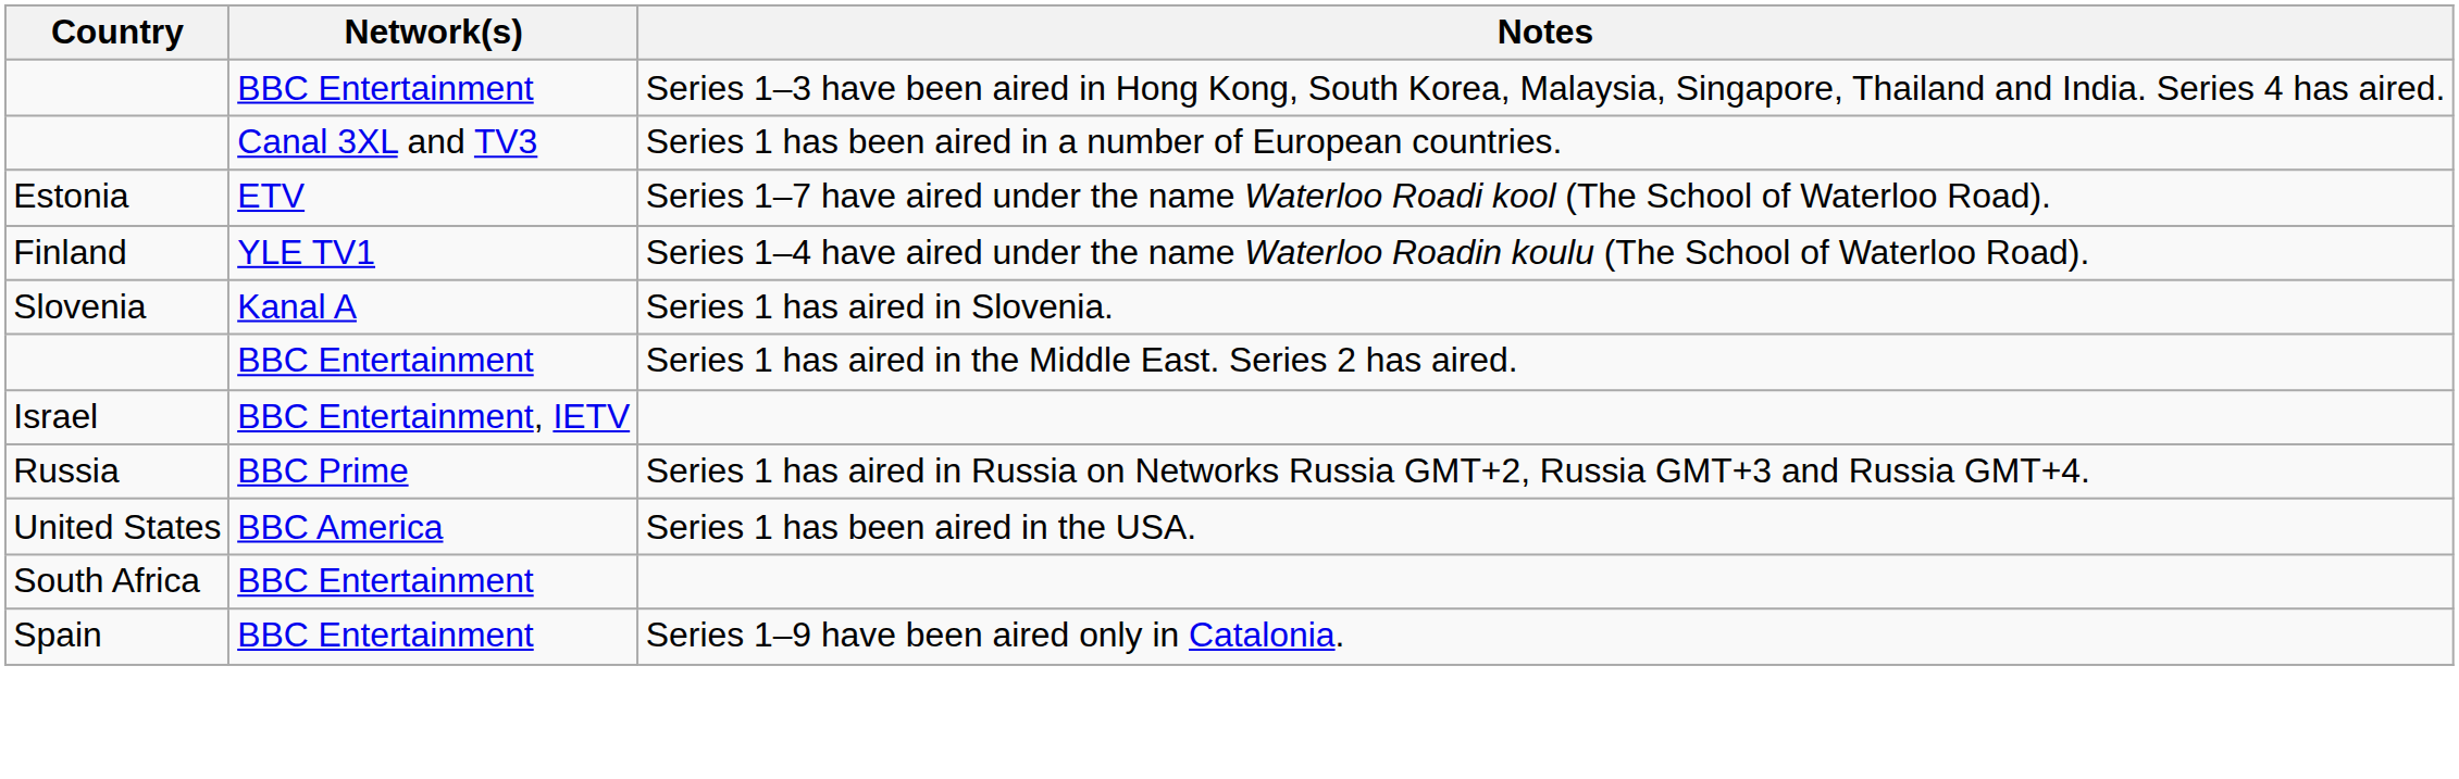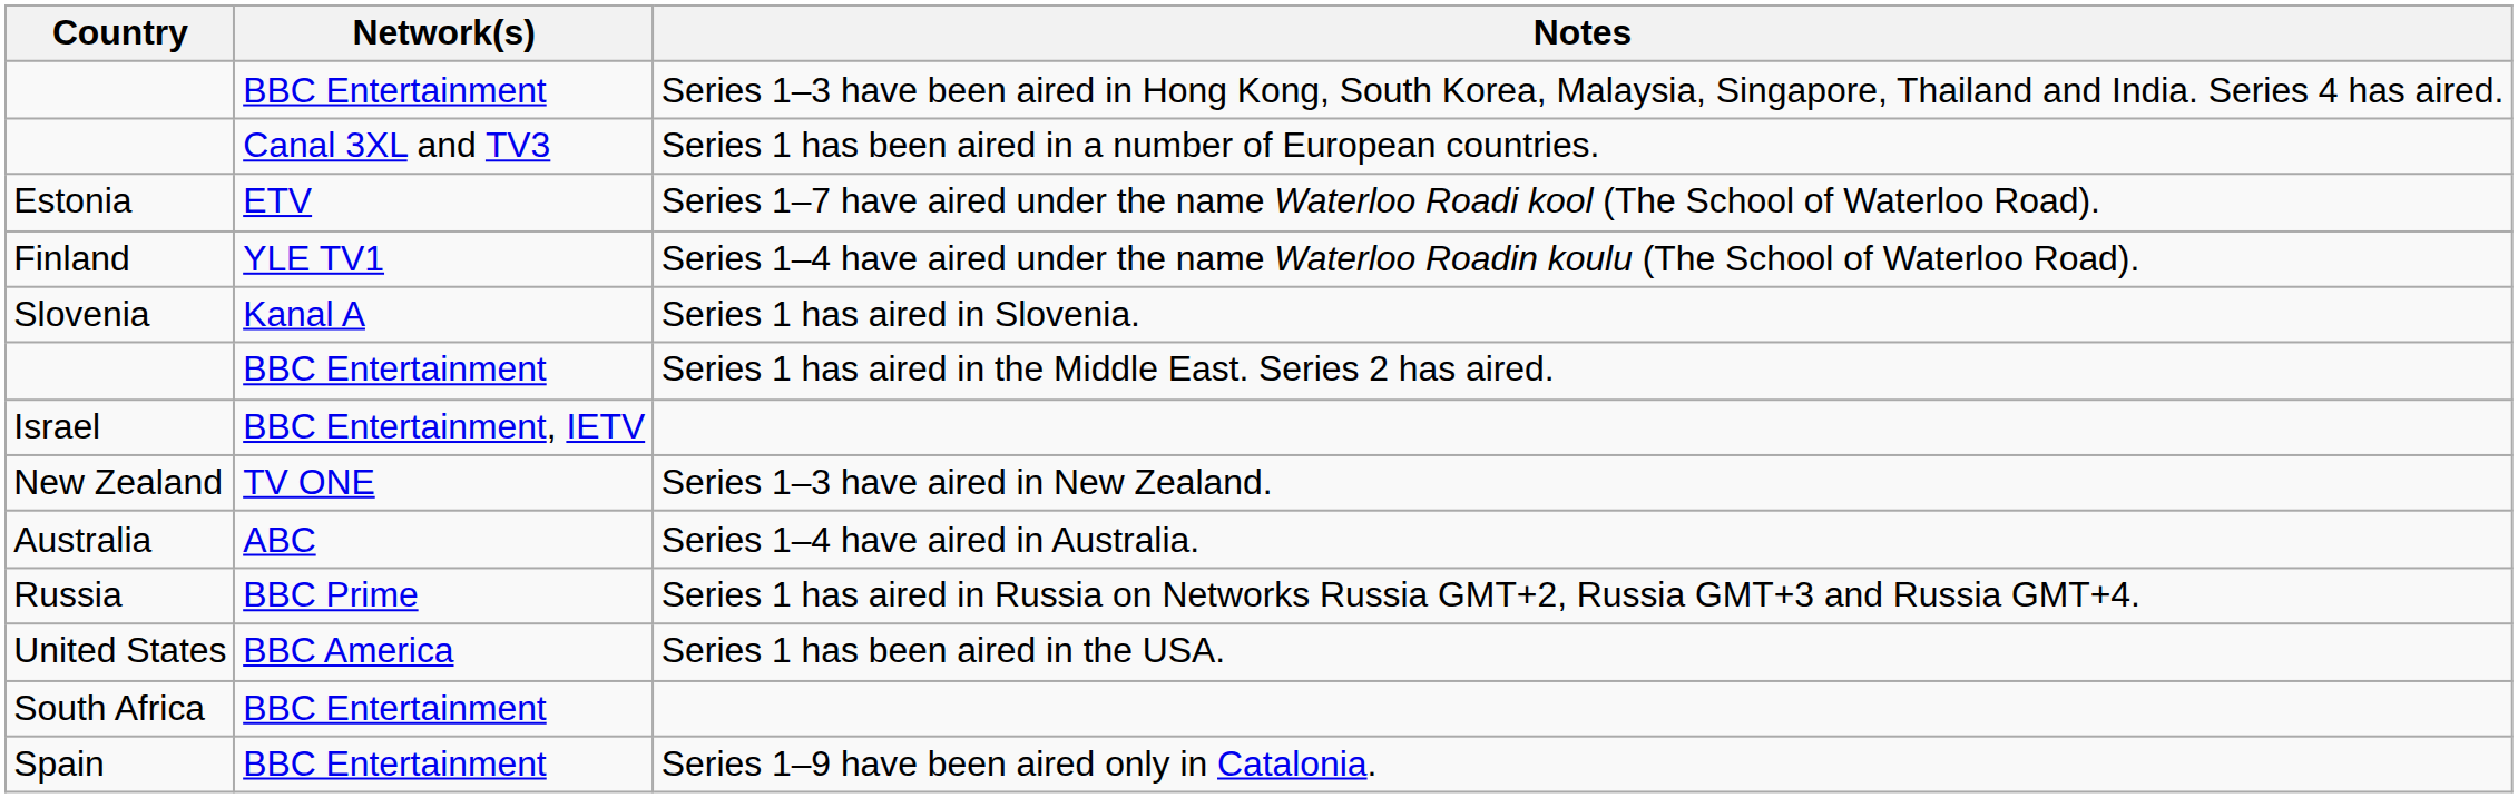 <table class="wikitable">
 <tr>
 <th>Country</th>
 <th>Network(s)</th>
 <th>Notes</th>
 </tr>
 <tr>
 <td></td>
 <td><a href='#'>BBC Entertainment</a></td>
 <td>Series 1–3 have been aired in Hong Kong, South Korea, Malaysia, Singapore, Thailand and India. Series 4 has aired.</td>
 </tr>
 <tr>
 <td></td>
 <td><a href='#'>Canal 3XL</a> and <a href='#'>TV3</a></td>
 <td>Series 1 has been aired in a number of European countries.</td>
 </tr>
 <tr>
 <td>Estonia</td>
 <td><a href='#'>ETV</a></td>
 <td>Series 1–7 have aired under the name <em>Waterloo Roadi kool</em> (The School of Waterloo Road).</td>
 </tr>
 <tr>
 <td>Finland</td>
 <td><a href='#'>YLE TV1</a></td>
 <td>Series 1–4 have aired under the name <em>Waterloo Roadin koulu</em> (The School of Waterloo Road).</td>
 </tr>
 <tr>
 <td>Slovenia</td>
 <td><a href='#'>Kanal A</a></td>
 <td>Series 1 has aired in Slovenia.</td>
 </tr>
 <tr>
 <td></td>
 <td><a href='#'>BBC Entertainment</a></td>
 <td>Series 1 has aired in the Middle East. Series 2 has aired.</td>
 </tr>
 <tr>
 <td>Israel</td>
 <td><a href='#'>BBC Entertainment</a>, <a href='#'>IETV</a></td>
 <td></td>
 </tr>
 <tr>
+<td>New Zealand</td>
+<td><a href='#'>TV ONE</a></td>
+<td>Series 1–3 have aired in New Zealand.</td>
+</tr>
+<tr>
+<td>Australia</td>
+<td><a href='#'>ABC</a></td>
+<td>Series 1–4 have aired in Australia.</td>
+</tr>
+<tr>
 <td>Russia</td>
 <td><a href='#'>BBC Prime</a></td>
 <td>Series 1 has aired in Russia on Networks Russia GMT+2, Russia GMT+3 and Russia GMT+4.</td>
 </tr>
 <tr>
 <td>United States</td>
 <td><a href='#'>BBC America</a></td>
 <td>Series 1 has been aired in the USA.</td>
 </tr>
 <tr>
 <td>South Africa</td>
 <td><a href='#'>BBC Entertainment</a></td>
 <td></td>
 </tr>
 <tr>
 <td>Spain</td>
 <td><a href='#'>BBC Entertainment</a></td>
 <td>Series 1–9 have been aired only in <a href='#'>Catalonia</a>.</td>
 </tr>
 </table>
